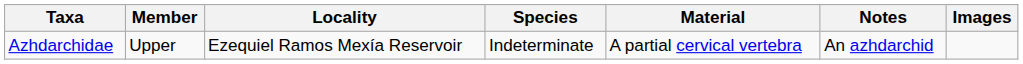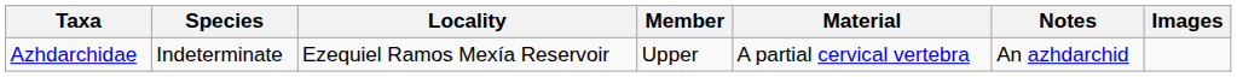 <table class="wikitable sortable" align="center" width="75%">
 <tr>
 <th>Taxa</th>
+<th>Species</th>
+<th>Locality</th>
 <th>Member</th>
-<th>Locality</th>
-<th>Species</th>
 <th>Material</th>
 <th>Notes</th>
 <th>Images</th>
 </tr>
 <tr>
 <td><a href='#'>Azhdarchidae</a></td>
+<td>Indeterminate</td>
+<td>Ezequiel Ramos Mexía Reservoir</td>
 <td>Upper</td>
-<td>Ezequiel Ramos Mexía Reservoir</td>
-<td>Indeterminate</td>
 <td>A partial <a href='#'>cervical vertebra</a></td>
 <td>An <a href='#'>azhdarchid</a></td>
 <td></td>
 </tr>
 </table>
